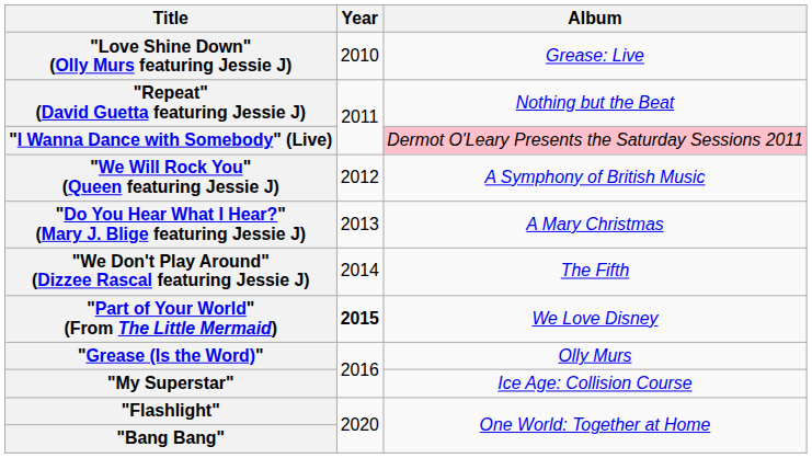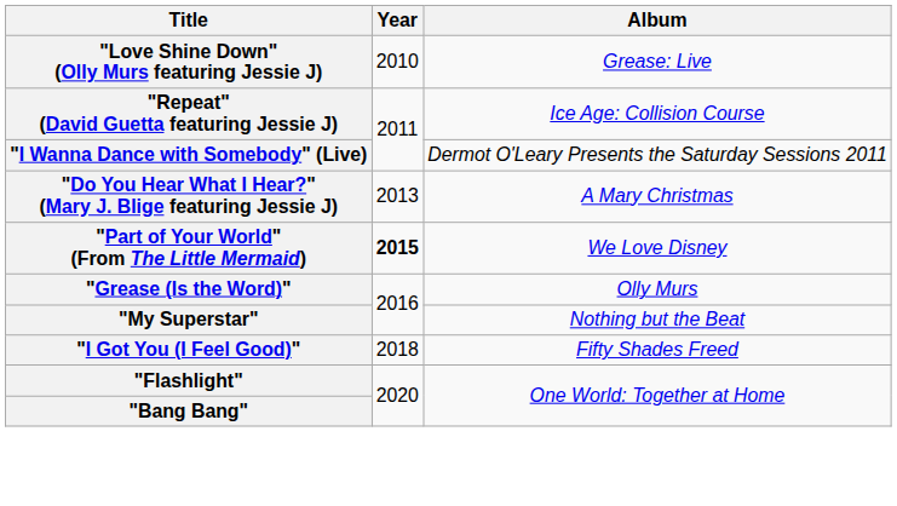 <table class="wikitable plainrowheaders" style="text-align:center">
 <tr>
 <th scope="col">Title</th>
 <th scope="col">Year</th>
 <th scope="col">Album</th>
 </tr>
 <tr>
 <th scope="row">"Love Shine Down"<br><span>(<a href='#'>Olly Murs</a> featuring Jessie J)</span></th>
 <td>2010</td>
 <td><em><a href='#'>Grease: Live</a></em></td>
 </tr>
 <tr>
 <th scope="row">"Repeat"<br><span>(<a href='#'>David Guetta</a> featuring Jessie J)</span></th>
 <td rowspan="2">2011</td>
-<td><em><a href='#'>Nothing but the Beat</a></em></td>
+<td><em><a href='#'>Ice Age: Collision Course</a></em></td>
 </tr>
 <tr>
 <th scope="row">"<a href='#'>I Wanna Dance with Somebody</a>" (Live)</th>
-<td style="background: pink;"><em>Dermot O'Leary Presents the Saturday Sessions 2011</em></td>
-</tr>
-<tr>
-<th scope="row">"<a href='#'>We Will Rock You</a>"<br><span>(<a href='#'>Queen</a> featuring Jessie J)</span></th>
-<td>2012</td>
-<td><em><a href='#'>A Symphony of British Music</a></em></td>
+<td><em>Dermot O'Leary Presents the Saturday Sessions 2011</em></td>
 </tr>
 <tr>
 <th scope="row">"<a href='#'>Do You Hear What I Hear?</a>"<br><span>(<a href='#'>Mary J. Blige</a> featuring Jessie J)</span></th>
 <td>2013</td>
 <td><em><a href='#'>A Mary Christmas</a></em></td>
-</tr>
-<tr>
-<th scope="row">"We Don't Play Around"<br><span>(<a href='#'>Dizzee Rascal</a> featuring Jessie J)</span></th>
-<td>2014</td>
-<td><em><a href='#'>The Fifth</a></em></td>
 </tr>
 <tr>
 <th scope="row">"<a href='#'>Part of Your World</a>" <br><span>(From <em><a href='#'>The Little Mermaid</a></em>)</span></th>
 <td><strong>2015</strong></td>
 <td><em><a href='#'>We Love Disney</a></em></td>
 </tr>
 <tr>
 <th scope="row">"<a href='#'>Grease (Is the Word)</a>"</th>
 <td rowspan="2">2016</td>
 <td><em><a href='#'>Olly Murs</a></em></td>
 </tr>
 <tr>
 <th scope="row">"My Superstar"</th>
-<td><em><a href='#'>Ice Age: Collision Course</a></em></td>
+<td><em><a href='#'>Nothing but the Beat</a></em></td>
+</tr>
+<tr>
+<th scope="row">"<a href='#'>I Got You (I Feel Good)</a>"</th>
+<td>2018</td>
+<td><em><a href='#'>Fifty Shades Freed</a></em></td>
 </tr>
 <tr>
 <th scope="row">"Flashlight"</th>
 <td rowspan="2">2020</td>
 <td rowspan="2"><em><a href='#'>One World: Together at Home</a></em></td>
 </tr>
 <tr>
 <th scope="row">"Bang Bang"</th>
 </tr>
 </table>
